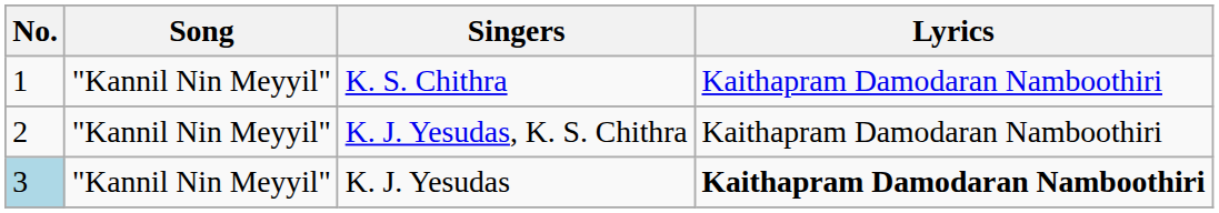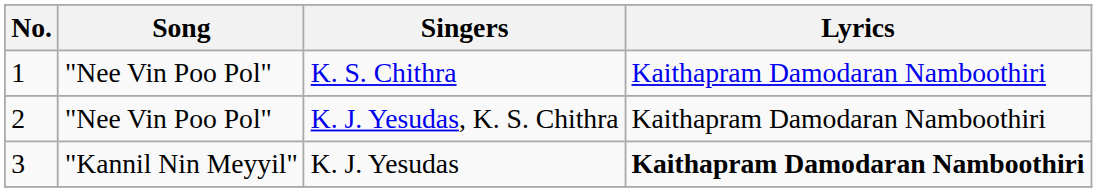 <table class="wikitable" style="font-size:95%;">
 <tr>
 <th>No.</th>
 <th>Song</th>
 <th>Singers</th>
 <th>Lyrics</th>
 </tr>
 <tr>
 <td>1</td>
-<td>"Kannil Nin Meyyil"</td>
+<td>"Nee Vin Poo Pol"</td>
 <td><a href='#'>K. S. Chithra</a></td>
 <td><a href='#'>Kaithapram Damodaran Namboothiri</a></td>
 </tr>
 <tr>
 <td>2</td>
-<td>"Kannil Nin Meyyil"</td>
+<td>"Nee Vin Poo Pol"</td>
 <td><a href='#'>K. J. Yesudas</a>, K. S. Chithra</td>
 <td>Kaithapram Damodaran Namboothiri</td>
 </tr>
 <tr>
-<td style="background: lightblue;">3</td>
+<td>3</td>
 <td>"Kannil Nin Meyyil"</td>
 <td>K. J. Yesudas</td>
 <td><strong>Kaithapram Damodaran Namboothiri</strong></td>
 </tr>
 </table>
